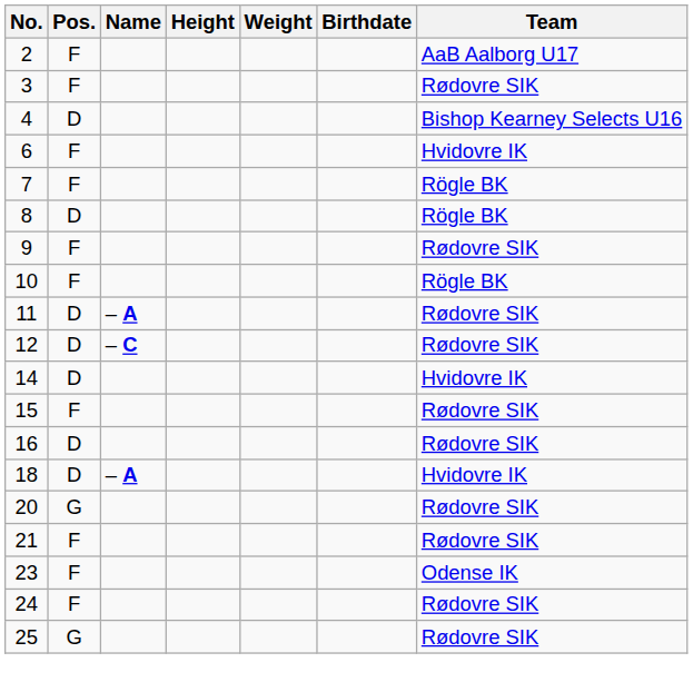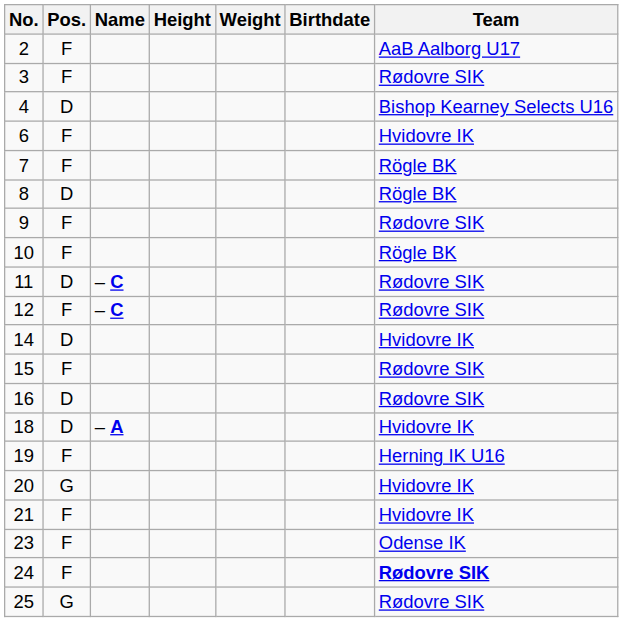 <table class="wikitable sortable" width="" style="font-size: 90%; text-align: center;">
 <tr>
 <th>No.</th>
 <th>Pos.</th>
 <th>Name</th>
 <th>Height</th>
 <th>Weight</th>
 <th>Birthdate</th>
 <th>Team</th>
 </tr>
 <tr>
 <td>2</td>
 <td>F</td>
 <td align=left></td>
 <td></td>
 <td></td>
 <td align=right></td>
 <td align=left> <a href='#'>AaB Aalborg U17</a></td>
 </tr>
 <tr>
 <td>3</td>
 <td>F</td>
 <td align=left></td>
 <td></td>
 <td></td>
 <td align=right></td>
 <td align=left> <a href='#'>Rødovre SIK</a></td>
 </tr>
 <tr>
 <td>4</td>
 <td>D</td>
 <td align=left></td>
 <td></td>
 <td></td>
 <td align=right></td>
 <td align=left> <a href='#'>Bishop Kearney Selects U16</a></td>
 </tr>
 <tr>
 <td>6</td>
 <td>F</td>
 <td align=left></td>
 <td></td>
 <td></td>
 <td align=right></td>
 <td align=left> <a href='#'>Hvidovre IK</a></td>
 </tr>
 <tr>
 <td>7</td>
 <td>F</td>
 <td align=left></td>
 <td></td>
 <td></td>
 <td align=right></td>
 <td align=left> <a href='#'>Rögle BK</a></td>
 </tr>
 <tr>
 <td>8</td>
 <td>D</td>
 <td align=left></td>
 <td></td>
 <td></td>
 <td align=right></td>
 <td align=left> <a href='#'>Rögle BK</a></td>
 </tr>
 <tr>
 <td>9</td>
 <td>F</td>
 <td align=left></td>
 <td></td>
 <td></td>
 <td align=right></td>
 <td align=left> <a href='#'>Rødovre SIK</a></td>
 </tr>
 <tr>
 <td>10</td>
 <td>F</td>
 <td align=left></td>
 <td></td>
 <td></td>
 <td align=right></td>
 <td align=left> <a href='#'>Rögle BK</a></td>
 </tr>
 <tr>
 <td>11</td>
 <td>D</td>
-<td align=left> – <a href='#'><strong>A</strong></a></td>
+<td align=left> – <a href='#'><strong>C</strong></a></td>
 <td></td>
 <td></td>
 <td align=right></td>
 <td align=left> <a href='#'>Rødovre SIK</a></td>
 </tr>
 <tr>
 <td>12</td>
-<td>D</td>
+<td>F</td>
 <td align=left> – <a href='#'><strong>C</strong></a></td>
 <td></td>
 <td></td>
 <td align=right></td>
 <td align=left> <a href='#'>Rødovre SIK</a></td>
 </tr>
 <tr>
 <td>14</td>
 <td>D</td>
 <td align=left></td>
 <td></td>
 <td></td>
 <td align=right></td>
 <td align=left> <a href='#'>Hvidovre IK</a></td>
 </tr>
 <tr>
 <td>15</td>
 <td>F</td>
 <td align=left></td>
 <td></td>
 <td></td>
 <td align=right></td>
 <td align=left> <a href='#'>Rødovre SIK</a></td>
 </tr>
 <tr>
 <td>16</td>
 <td>D</td>
 <td align=left></td>
 <td></td>
 <td></td>
 <td align=right></td>
 <td align=left> <a href='#'>Rødovre SIK</a></td>
 </tr>
 <tr>
 <td>18</td>
 <td>D</td>
 <td align=left> – <a href='#'><strong>A</strong></a></td>
 <td></td>
 <td></td>
 <td align=right></td>
 <td align=left> <a href='#'>Hvidovre IK</a></td>
 </tr>
 <tr>
+<td>19</td>
+<td>F</td>
+<td align=left></td>
+<td></td>
+<td></td>
+<td align=right></td>
+<td align=left> <a href='#'>Herning IK U16</a></td>
+</tr>
+<tr>
 <td>20</td>
 <td>G</td>
 <td align=left></td>
 <td></td>
 <td></td>
 <td align=right></td>
-<td align=left> <a href='#'>Rødovre SIK</a></td>
+<td align=left> <a href='#'>Hvidovre IK</a></td>
 </tr>
 <tr>
 <td>21</td>
 <td>F</td>
 <td align=left></td>
 <td></td>
 <td></td>
 <td align=right></td>
-<td align=left> <a href='#'>Rødovre SIK</a></td>
+<td align=left> <a href='#'>Hvidovre IK</a></td>
 </tr>
 <tr>
 <td>23</td>
 <td>F</td>
 <td align=left></td>
 <td></td>
 <td></td>
 <td align=right></td>
 <td align=left> <a href='#'>Odense IK</a></td>
 </tr>
 <tr>
 <td>24</td>
 <td>F</td>
 <td align=left></td>
 <td></td>
 <td></td>
 <td align=right></td>
-<td align=left> <a href='#'>Rødovre SIK</a></td>
+<td align=left><strong> <a href='#'>Rødovre SIK</a></strong></td>
 </tr>
 <tr>
 <td>25</td>
 <td>G</td>
 <td align=left></td>
 <td></td>
 <td></td>
 <td align=right></td>
 <td align=left> <a href='#'>Rødovre SIK</a></td>
 </tr>
 </table>
